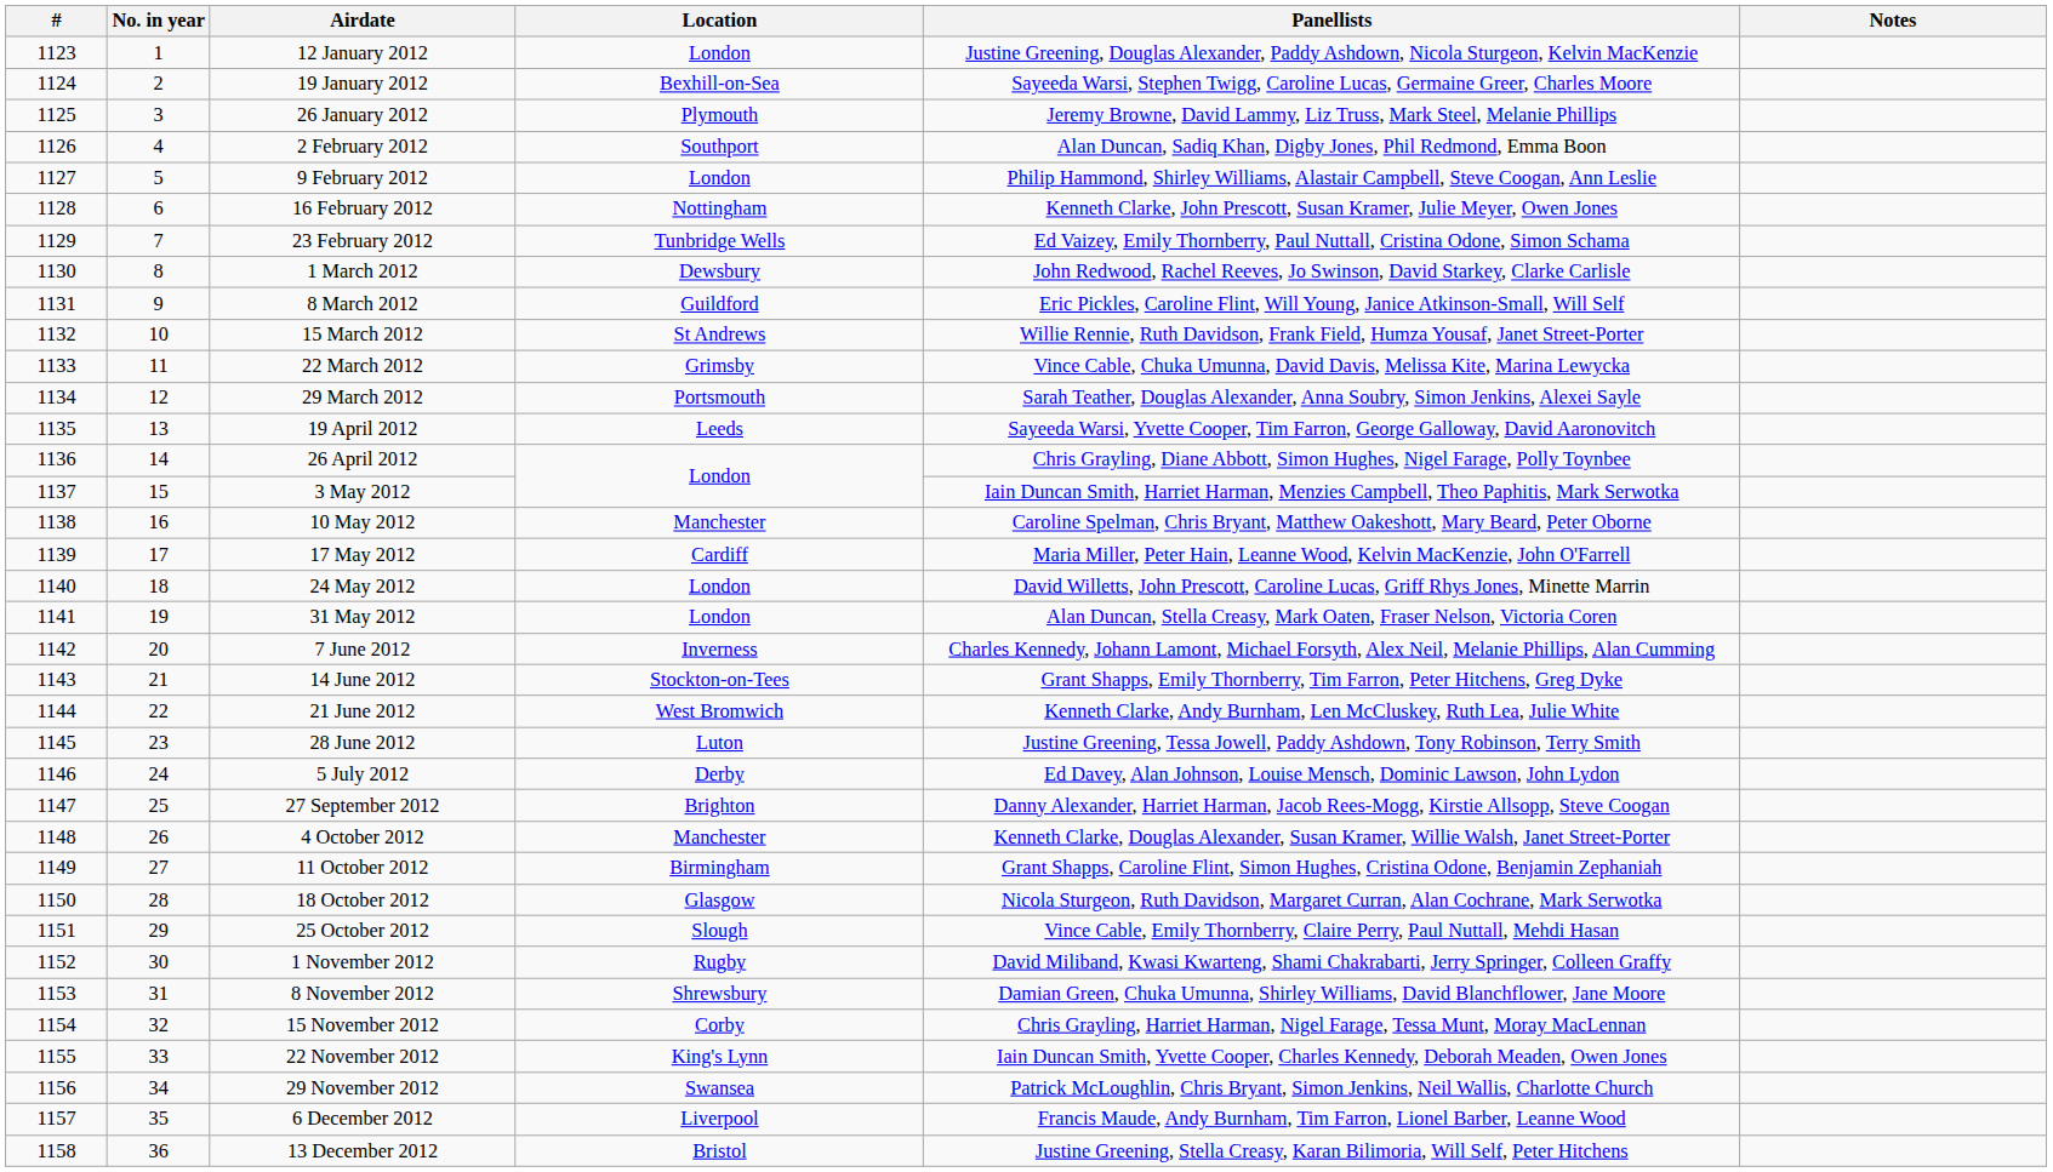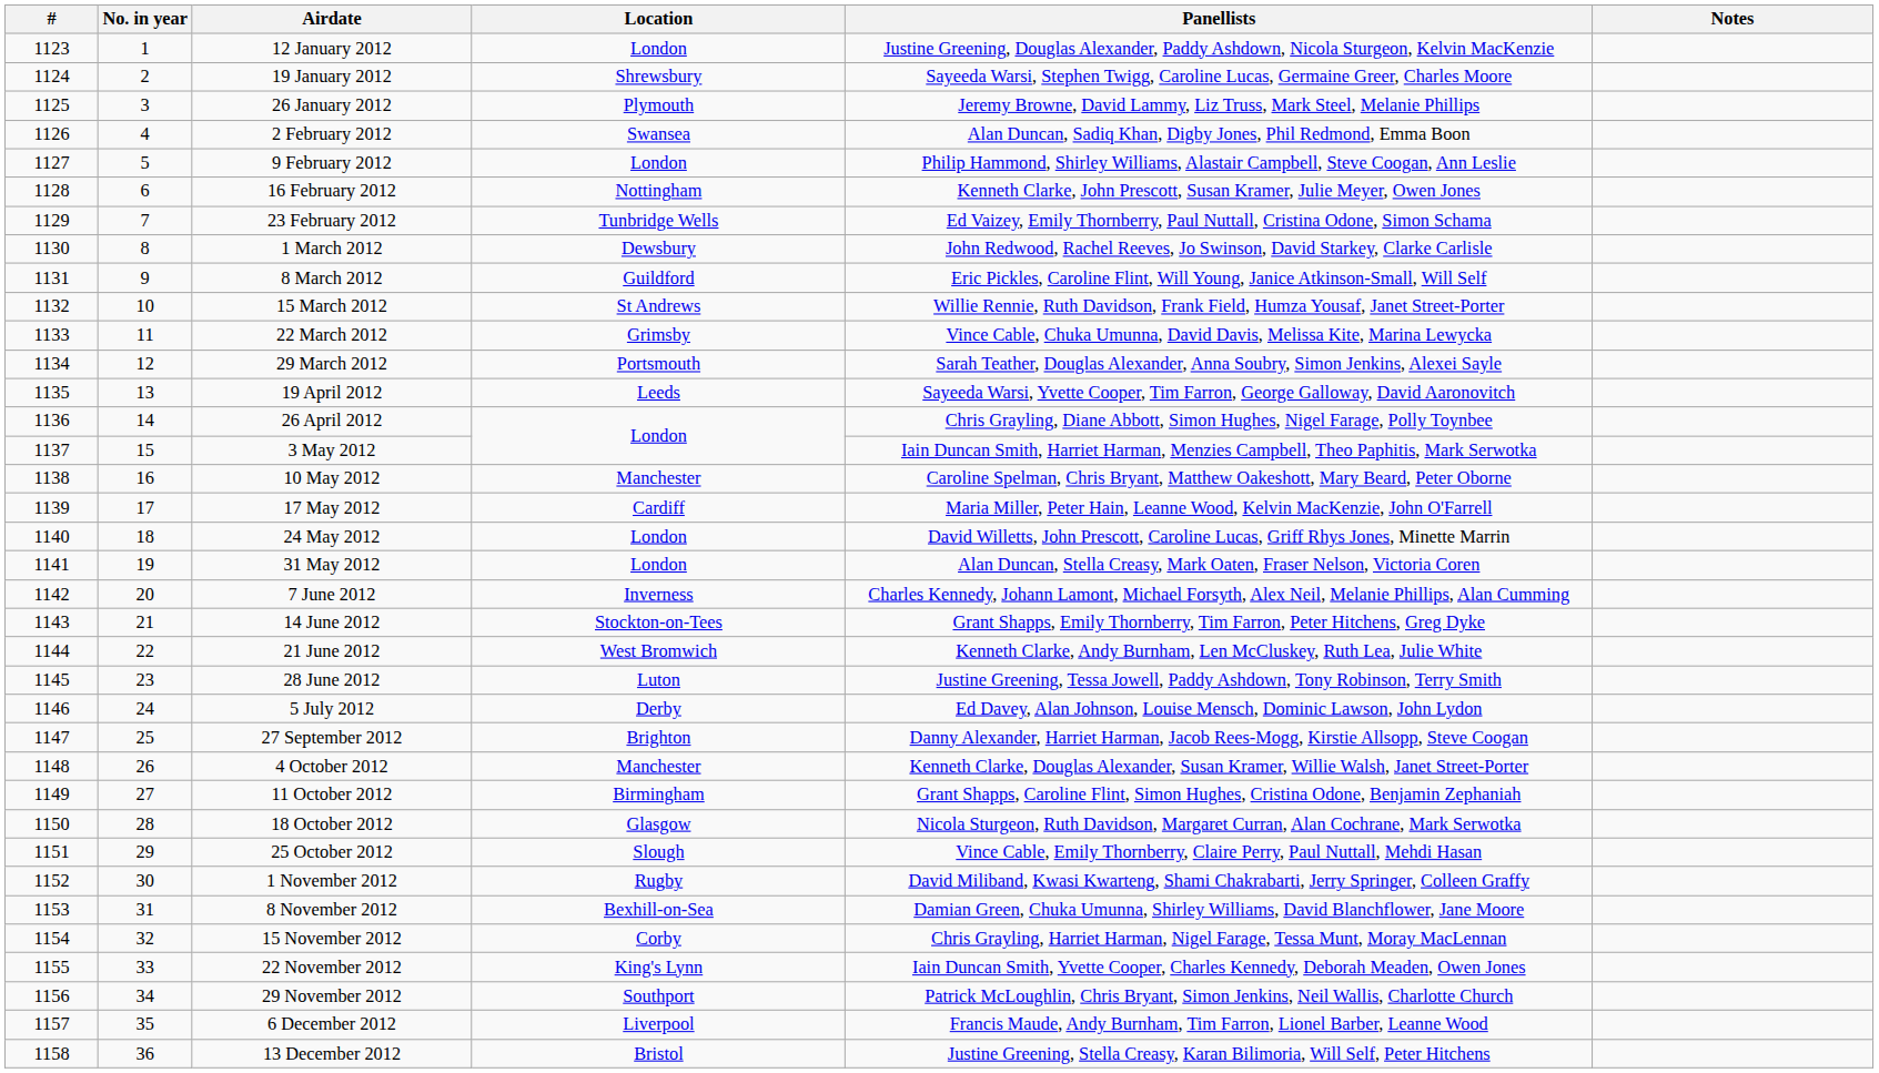 <table class="wikitable" style="text-align:center;">
 <tr>
 <th style="width:5%;">#</th>
 <th style="width:5%;">No. in year</th>
 <th style="width:15%;">Airdate</th>
 <th style="width:20%;">Location</th>
 <th style="width:40%;">Panellists</th>
 <th style="width:40%;">Notes</th>
 </tr>
 <tr>
 <td>1123</td>
 <td>1</td>
 <td>12 January 2012</td>
 <td><a href='#'>London</a></td>
 <td><a href='#'>Justine Greening</a>, <a href='#'>Douglas Alexander</a>, <a href='#'>Paddy Ashdown</a>, <a href='#'>Nicola Sturgeon</a>, <a href='#'>Kelvin MacKenzie</a></td>
 <td></td>
 </tr>
 <tr>
 <td>1124</td>
 <td>2</td>
 <td>19 January 2012</td>
-<td><a href='#'>Bexhill-on-Sea</a></td>
+<td><a href='#'>Shrewsbury</a></td>
 <td><a href='#'>Sayeeda Warsi</a>, <a href='#'>Stephen Twigg</a>, <a href='#'>Caroline Lucas</a>, <a href='#'>Germaine Greer</a>, <a href='#'>Charles Moore</a></td>
 <td></td>
 </tr>
 <tr>
 <td>1125</td>
 <td>3</td>
 <td>26 January 2012</td>
 <td><a href='#'>Plymouth</a></td>
 <td><a href='#'>Jeremy Browne</a>, <a href='#'>David Lammy</a>, <a href='#'>Liz Truss</a>, <a href='#'>Mark Steel</a>, <a href='#'>Melanie Phillips</a></td>
 <td></td>
 </tr>
 <tr>
 <td>1126</td>
 <td>4</td>
 <td>2 February 2012</td>
-<td><a href='#'>Southport</a></td>
+<td><a href='#'>Swansea</a></td>
 <td><a href='#'>Alan Duncan</a>, <a href='#'>Sadiq Khan</a>, <a href='#'>Digby Jones</a>, <a href='#'>Phil Redmond</a>, Emma Boon</td>
 <td></td>
 </tr>
 <tr>
 <td>1127</td>
 <td>5</td>
 <td>9 February 2012</td>
 <td><a href='#'>London</a></td>
 <td><a href='#'>Philip Hammond</a>, <a href='#'>Shirley Williams</a>, <a href='#'>Alastair Campbell</a>, <a href='#'>Steve Coogan</a>, <a href='#'>Ann Leslie</a></td>
 <td></td>
 </tr>
 <tr>
 <td>1128</td>
 <td>6</td>
 <td>16 February 2012</td>
 <td><a href='#'>Nottingham</a></td>
 <td><a href='#'>Kenneth Clarke</a>, <a href='#'>John Prescott</a>, <a href='#'>Susan Kramer</a>, <a href='#'>Julie Meyer</a>, <a href='#'>Owen Jones</a></td>
 <td></td>
 </tr>
 <tr>
 <td>1129</td>
 <td>7</td>
 <td>23 February 2012</td>
 <td><a href='#'>Tunbridge Wells</a></td>
 <td><a href='#'>Ed Vaizey</a>, <a href='#'>Emily Thornberry</a>, <a href='#'>Paul Nuttall</a>, <a href='#'>Cristina Odone</a>, <a href='#'>Simon Schama</a></td>
 <td></td>
 </tr>
 <tr>
 <td>1130</td>
 <td>8</td>
 <td>1 March 2012</td>
 <td><a href='#'>Dewsbury</a></td>
 <td><a href='#'>John Redwood</a>, <a href='#'>Rachel Reeves</a>, <a href='#'>Jo Swinson</a>, <a href='#'>David Starkey</a>, <a href='#'>Clarke Carlisle</a></td>
 <td></td>
 </tr>
 <tr>
 <td>1131</td>
 <td>9</td>
 <td>8 March 2012</td>
 <td><a href='#'>Guildford</a></td>
 <td><a href='#'>Eric Pickles</a>, <a href='#'>Caroline Flint</a>, <a href='#'>Will Young</a>, <a href='#'>Janice Atkinson-Small</a>, <a href='#'>Will Self</a></td>
 <td></td>
 </tr>
 <tr>
 <td>1132</td>
 <td>10</td>
 <td>15 March 2012 </td>
 <td><a href='#'>St Andrews</a></td>
 <td><a href='#'>Willie Rennie</a>, <a href='#'>Ruth Davidson</a>, <a href='#'>Frank Field</a>, <a href='#'>Humza Yousaf</a>, <a href='#'>Janet Street-Porter</a></td>
 <td></td>
 </tr>
 <tr>
 <td>1133</td>
 <td>11</td>
 <td>22 March 2012 </td>
 <td><a href='#'>Grimsby</a></td>
 <td><a href='#'>Vince Cable</a>, <a href='#'>Chuka Umunna</a>, <a href='#'>David Davis</a>, <a href='#'>Melissa Kite</a>, <a href='#'>Marina Lewycka</a></td>
 <td></td>
 </tr>
 <tr>
 <td>1134</td>
 <td>12</td>
 <td>29 March 2012</td>
 <td><a href='#'>Portsmouth</a></td>
 <td><a href='#'>Sarah Teather</a>, <a href='#'>Douglas Alexander</a>, <a href='#'>Anna Soubry</a>, <a href='#'>Simon Jenkins</a>, <a href='#'>Alexei Sayle</a></td>
 <td></td>
 </tr>
 <tr>
 <td>1135</td>
 <td>13</td>
 <td>19 April 2012</td>
 <td><a href='#'>Leeds</a></td>
 <td><a href='#'>Sayeeda Warsi</a>, <a href='#'>Yvette Cooper</a>, <a href='#'>Tim Farron</a>, <a href='#'>George Galloway</a>, <a href='#'>David Aaronovitch</a></td>
 <td></td>
 </tr>
 <tr>
 <td>1136</td>
 <td>14</td>
 <td>26 April 2012 </td>
 <td rowspan=2><a href='#'>London</a></td>
 <td><a href='#'>Chris Grayling</a>, <a href='#'>Diane Abbott</a>, <a href='#'>Simon Hughes</a>, <a href='#'>Nigel Farage</a>, <a href='#'>Polly Toynbee</a></td>
 <td></td>
 </tr>
 <tr>
 <td>1137</td>
 <td>15</td>
 <td>3 May 2012</td>
 <td><a href='#'>Iain Duncan Smith</a>, <a href='#'>Harriet Harman</a>, <a href='#'>Menzies Campbell</a>, <a href='#'>Theo Paphitis</a>, <a href='#'>Mark Serwotka</a></td>
 <td></td>
 </tr>
 <tr>
 <td>1138</td>
 <td>16</td>
 <td>10 May 2012</td>
 <td><a href='#'>Manchester</a></td>
 <td><a href='#'>Caroline Spelman</a>, <a href='#'>Chris Bryant</a>, <a href='#'>Matthew Oakeshott</a>, <a href='#'>Mary Beard</a>, <a href='#'>Peter Oborne</a></td>
 <td></td>
 </tr>
 <tr>
 <td>1139</td>
 <td>17</td>
 <td>17 May 2012</td>
 <td><a href='#'>Cardiff</a></td>
 <td><a href='#'>Maria Miller</a>, <a href='#'>Peter Hain</a>, <a href='#'>Leanne Wood</a>, <a href='#'>Kelvin MacKenzie</a>, <a href='#'>John O'Farrell</a></td>
 <td></td>
 </tr>
 <tr>
 <td>1140</td>
 <td>18</td>
 <td>24 May 2012</td>
 <td><a href='#'>London</a></td>
 <td><a href='#'>David Willetts</a>, <a href='#'>John Prescott</a>, <a href='#'>Caroline Lucas</a>, <a href='#'>Griff Rhys Jones</a>, Minette Marrin</td>
 <td></td>
 </tr>
 <tr>
 <td>1141</td>
 <td>19</td>
 <td>31 May 2012</td>
 <td><a href='#'>London</a></td>
 <td><a href='#'>Alan Duncan</a>, <a href='#'>Stella Creasy</a>, <a href='#'>Mark Oaten</a>, <a href='#'>Fraser Nelson</a>, <a href='#'>Victoria Coren</a></td>
 <td></td>
 </tr>
 <tr>
 <td>1142</td>
 <td>20</td>
 <td>7 June 2012</td>
 <td><a href='#'>Inverness</a></td>
 <td><a href='#'>Charles Kennedy</a>, <a href='#'>Johann Lamont</a>, <a href='#'>Michael Forsyth</a>, <a href='#'>Alex Neil</a>, <a href='#'>Melanie Phillips</a>, <a href='#'>Alan Cumming</a></td>
 <td></td>
 </tr>
 <tr>
 <td>1143</td>
 <td>21</td>
 <td>14 June 2012</td>
 <td><a href='#'>Stockton-on-Tees</a></td>
 <td><a href='#'>Grant Shapps</a>, <a href='#'>Emily Thornberry</a>, <a href='#'>Tim Farron</a>, <a href='#'>Peter Hitchens</a>, <a href='#'>Greg Dyke</a></td>
 <td></td>
 </tr>
 <tr>
 <td>1144</td>
 <td>22</td>
 <td>21 June 2012</td>
 <td><a href='#'>West Bromwich</a></td>
 <td><a href='#'>Kenneth Clarke</a>, <a href='#'>Andy Burnham</a>, <a href='#'>Len McCluskey</a>, <a href='#'>Ruth Lea</a>, <a href='#'>Julie White</a></td>
 <td></td>
 </tr>
 <tr>
 <td>1145</td>
 <td>23</td>
 <td>28 June 2012</td>
 <td><a href='#'>Luton</a></td>
 <td><a href='#'>Justine Greening</a>, <a href='#'>Tessa Jowell</a>, <a href='#'>Paddy Ashdown</a>, <a href='#'>Tony Robinson</a>, <a href='#'>Terry Smith</a></td>
 <td></td>
 </tr>
 <tr>
 <td>1146</td>
 <td>24</td>
 <td>5 July 2012</td>
 <td><a href='#'>Derby</a></td>
 <td><a href='#'>Ed Davey</a>, <a href='#'>Alan Johnson</a>, <a href='#'>Louise Mensch</a>, <a href='#'>Dominic Lawson</a>, <a href='#'>John Lydon</a></td>
 <td></td>
 </tr>
 <tr>
 <td>1147</td>
 <td>25</td>
 <td>27 September 2012</td>
 <td><a href='#'>Brighton</a></td>
 <td><a href='#'>Danny Alexander</a>, <a href='#'>Harriet Harman</a>, <a href='#'>Jacob Rees-Mogg</a>, <a href='#'>Kirstie Allsopp</a>, <a href='#'>Steve Coogan</a></td>
 <td></td>
 </tr>
 <tr>
 <td>1148</td>
 <td>26</td>
 <td>4 October 2012</td>
 <td><a href='#'>Manchester</a></td>
 <td><a href='#'>Kenneth Clarke</a>, <a href='#'>Douglas Alexander</a>, <a href='#'>Susan Kramer</a>, <a href='#'>Willie Walsh</a>, <a href='#'>Janet Street-Porter</a></td>
 <td></td>
 </tr>
 <tr>
 <td>1149</td>
 <td>27</td>
 <td>11 October 2012</td>
 <td><a href='#'>Birmingham</a></td>
 <td><a href='#'>Grant Shapps</a>, <a href='#'>Caroline Flint</a>, <a href='#'>Simon Hughes</a>, <a href='#'>Cristina Odone</a>, <a href='#'>Benjamin Zephaniah</a></td>
 <td></td>
 </tr>
 <tr>
 <td>1150</td>
 <td>28</td>
 <td>18 October 2012</td>
 <td><a href='#'>Glasgow</a></td>
 <td><a href='#'>Nicola Sturgeon</a>, <a href='#'>Ruth Davidson</a>, <a href='#'>Margaret Curran</a>, <a href='#'>Alan Cochrane</a>, <a href='#'>Mark Serwotka</a></td>
 <td></td>
 </tr>
 <tr>
 <td>1151</td>
 <td>29</td>
 <td>25 October 2012</td>
 <td><a href='#'>Slough</a></td>
 <td><a href='#'>Vince Cable</a>, <a href='#'>Emily Thornberry</a>, <a href='#'>Claire Perry</a>, <a href='#'>Paul Nuttall</a>, <a href='#'>Mehdi Hasan</a></td>
 <td></td>
 </tr>
 <tr>
 <td>1152</td>
 <td>30</td>
 <td>1 November 2012</td>
 <td><a href='#'>Rugby</a></td>
 <td><a href='#'>David Miliband</a>, <a href='#'>Kwasi Kwarteng</a>, <a href='#'>Shami Chakrabarti</a>, <a href='#'>Jerry Springer</a>, <a href='#'>Colleen Graffy</a></td>
 <td></td>
 </tr>
 <tr>
 <td>1153</td>
 <td>31</td>
 <td>8 November 2012</td>
-<td><a href='#'>Shrewsbury</a></td>
+<td><a href='#'>Bexhill-on-Sea</a></td>
 <td><a href='#'>Damian Green</a>, <a href='#'>Chuka Umunna</a>, <a href='#'>Shirley Williams</a>, <a href='#'>David Blanchflower</a>, <a href='#'>Jane Moore</a></td>
 <td></td>
 </tr>
 <tr>
 <td>1154</td>
 <td>32</td>
 <td>15 November 2012</td>
 <td><a href='#'>Corby</a></td>
 <td><a href='#'>Chris Grayling</a>, <a href='#'>Harriet Harman</a>, <a href='#'>Nigel Farage</a>, <a href='#'>Tessa Munt</a>, <a href='#'>Moray MacLennan</a></td>
 <td></td>
 </tr>
 <tr>
 <td>1155</td>
 <td>33</td>
 <td>22 November 2012</td>
 <td><a href='#'>King's Lynn</a></td>
 <td><a href='#'>Iain Duncan Smith</a>, <a href='#'>Yvette Cooper</a>, <a href='#'>Charles Kennedy</a>, <a href='#'>Deborah Meaden</a>, <a href='#'>Owen Jones</a></td>
 <td></td>
 </tr>
 <tr>
 <td>1156</td>
 <td>34</td>
 <td>29 November 2012</td>
-<td><a href='#'>Swansea</a></td>
+<td><a href='#'>Southport</a></td>
 <td><a href='#'>Patrick McLoughlin</a>, <a href='#'>Chris Bryant</a>, <a href='#'>Simon Jenkins</a>, <a href='#'>Neil Wallis</a>, <a href='#'>Charlotte Church</a></td>
 <td></td>
 </tr>
 <tr>
 <td>1157</td>
 <td>35</td>
 <td>6 December 2012</td>
 <td><a href='#'>Liverpool</a></td>
 <td><a href='#'>Francis Maude</a>, <a href='#'>Andy Burnham</a>, <a href='#'>Tim Farron</a>, <a href='#'>Lionel Barber</a>, <a href='#'>Leanne Wood</a></td>
 <td></td>
 </tr>
 <tr>
 <td>1158</td>
 <td>36</td>
 <td>13 December 2012</td>
 <td><a href='#'>Bristol</a></td>
 <td><a href='#'>Justine Greening</a>, <a href='#'>Stella Creasy</a>, <a href='#'>Karan Bilimoria</a>, <a href='#'>Will Self</a>, <a href='#'>Peter Hitchens</a></td>
 <td></td>
 </tr>
 </table>
